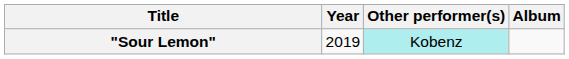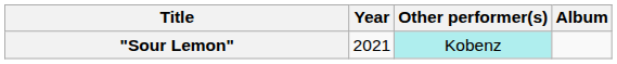 <table class="wikitable plainrowheaders" style="text-align:center;">
 <tr>
 <th scope="col" style="width:20em;">Title</th>
 <th scope="col">Year</th>
 <th scope="col">Other performer(s)</th>
 <th scope="col">Album</th>
 </tr>
 <tr>
 <th scope="row">"Sour Lemon"</th>
-<td>2019</td>
+<td>2021</td>
 <td style="background: paleturquoise;">Kobenz</td>
 <td></td>
 </tr>
 </table>
